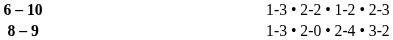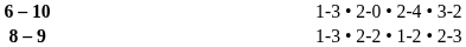 <table>
 <tr>
 <th width=200></th>
 <th width=80></th>
 <th width=200></th>
 <th width=220></th>
 </tr>
 <tr>
 <td align=right></td>
 <td align=center><strong>6 – 10</strong></td>
 <td><strong></strong></td>
-<td>1-3 • 2-2 • 1-2 • 2-3</td>
+<td>1-3 • 2-0 • 2-4 • 3-2</td>
 </tr>
 <tr>
 <td align=right></td>
 <td align=center><strong>8 – 9</strong></td>
 <td><strong></strong></td>
-<td>1-3 • 2-0 • 2-4 • 3-2</td>
+<td>1-3 • 2-2 • 1-2 • 2-3</td>
 </tr>
 </table>
